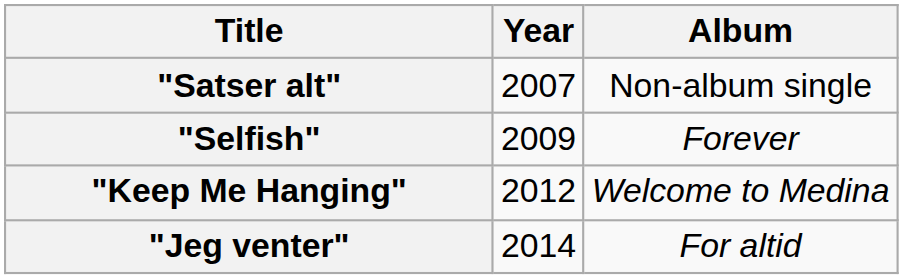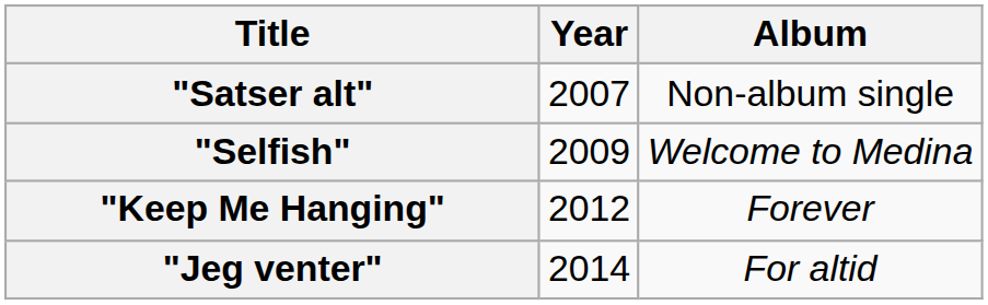 <table class="wikitable plainrowheaders" style="text-align:center;" border="1">
 <tr>
 <th scope="col" style="width:14em;">Title</th>
 <th scope="col" style="width:1em;">Year</th>
 <th scope="col">Album</th>
 </tr>
 <tr>
 <th scope="row">"Satser alt"</th>
 <td>2007</td>
 <td>Non-album single</td>
 </tr>
 <tr>
 <th scope="row">"Selfish"</th>
 <td>2009</td>
-<td><em>Forever</em></td>
+<td><em>Welcome to Medina</em></td>
 </tr>
 <tr>
 <th scope="row">"Keep Me Hanging"</th>
 <td>2012</td>
-<td><em>Welcome to Medina</em></td>
+<td><em>Forever</em></td>
 </tr>
 <tr>
 <th scope="row">"Jeg venter"</th>
 <td>2014</td>
 <td><em>For altid</em></td>
 </tr>
 </table>
